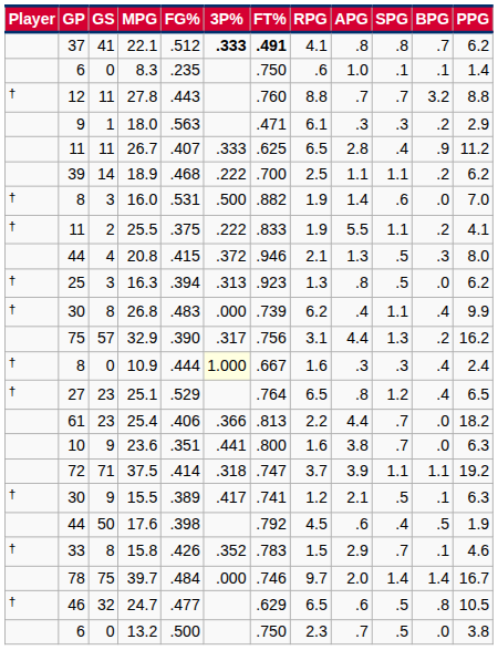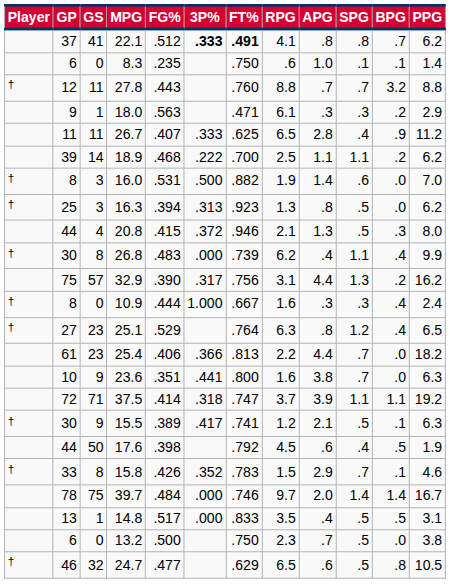 <table class="wikitable sortable" style="text-align:right;">
 <tr>
 <th style="background:#D50032; color:#FFFFFF; border-top:#002F6C 3px solid; border-bottom:#002F6C 3px solid;">Player</th>
 <th style="background:#D50032; color:#FFFFFF; border-top:#002F6C 3px solid; border-bottom:#002F6C 3px solid;">GP</th>
 <th style="background:#D50032; color:#FFFFFF; border-top:#002F6C 3px solid; border-bottom:#002F6C 3px solid;">GS</th>
 <th style="background:#D50032; color:#FFFFFF; border-top:#002F6C 3px solid; border-bottom:#002F6C 3px solid;">MPG</th>
 <th style="background:#D50032; color:#FFFFFF; border-top:#002F6C 3px solid; border-bottom:#002F6C 3px solid;">FG%</th>
 <th style="background:#D50032; color:#FFFFFF; border-top:#002F6C 3px solid; border-bottom:#002F6C 3px solid;">3P%</th>
 <th style="background:#D50032; color:#FFFFFF; border-top:#002F6C 3px solid; border-bottom:#002F6C 3px solid;">FT%</th>
 <th style="background:#D50032; color:#FFFFFF; border-top:#002F6C 3px solid; border-bottom:#002F6C 3px solid;">RPG</th>
 <th style="background:#D50032; color:#FFFFFF; border-top:#002F6C 3px solid; border-bottom:#002F6C 3px solid;">APG</th>
 <th style="background:#D50032; color:#FFFFFF; border-top:#002F6C 3px solid; border-bottom:#002F6C 3px solid;">SPG</th>
 <th style="background:#D50032; color:#FFFFFF; border-top:#002F6C 3px solid; border-bottom:#002F6C 3px solid;">BPG</th>
 <th style="background:#D50032; color:#FFFFFF; border-top:#002F6C 3px solid; border-bottom:#002F6C 3px solid;">PPG</th>
 </tr>
 <tr>
 <td style="text-align:left;"></td>
 <td>37</td>
 <td>41</td>
 <td>22.1</td>
 <td>.512</td>
 <td><strong>.333</strong></td>
 <td><strong>.491</strong></td>
 <td>4.1</td>
 <td>.8</td>
 <td>.8</td>
 <td>.7</td>
 <td>6.2</td>
 </tr>
 <tr>
 <td style="text-align:left;"></td>
 <td>6</td>
 <td>0</td>
 <td>8.3</td>
 <td>.235</td>
 <td></td>
 <td>.750</td>
 <td>.6</td>
 <td>1.0</td>
 <td>.1</td>
 <td>.1</td>
 <td>1.4</td>
 </tr>
 <tr>
 <td style="text-align:left;"><sup>†</sup></td>
 <td>12</td>
 <td>11</td>
 <td>27.8</td>
 <td>.443</td>
 <td></td>
 <td>.760</td>
 <td>8.8</td>
 <td>.7</td>
 <td>.7</td>
 <td>3.2</td>
 <td>8.8</td>
 </tr>
 <tr>
 <td style="text-align:left;"></td>
 <td>9</td>
 <td>1</td>
 <td>18.0</td>
 <td>.563</td>
 <td></td>
 <td>.471</td>
 <td>6.1</td>
 <td>.3</td>
 <td>.3</td>
 <td>.2</td>
 <td>2.9</td>
 </tr>
 <tr>
 <td style="text-align:left;"></td>
 <td>11</td>
 <td>11</td>
 <td>26.7</td>
 <td>.407</td>
 <td>.333</td>
 <td>.625</td>
 <td>6.5</td>
 <td>2.8</td>
 <td>.4</td>
 <td>.9</td>
 <td>11.2</td>
 </tr>
 <tr>
 <td style="text-align:left;"></td>
 <td>39</td>
 <td>14</td>
 <td>18.9</td>
 <td>.468</td>
 <td>.222</td>
 <td>.700</td>
 <td>2.5</td>
 <td>1.1</td>
 <td>1.1</td>
 <td>.2</td>
 <td>6.2</td>
 </tr>
 <tr>
 <td style="text-align:left;"><sup>†</sup></td>
 <td>8</td>
 <td>3</td>
 <td>16.0</td>
 <td>.531</td>
 <td>.500</td>
 <td>.882</td>
 <td>1.9</td>
 <td>1.4</td>
 <td>.6</td>
 <td>.0</td>
 <td>7.0</td>
 </tr>
 <tr>
 <td style="text-align:left;"><sup>†</sup></td>
-<td>11</td>
-<td>2</td>
-<td>25.5</td>
-<td>.375</td>
-<td>.222</td>
-<td>.833</td>
-<td>1.9</td>
-<td>5.5</td>
-<td>1.1</td>
-<td>.2</td>
-<td>4.1</td>
+<td>25</td>
+<td>3</td>
+<td>16.3</td>
+<td>.394</td>
+<td>.313</td>
+<td>.923</td>
+<td>1.3</td>
+<td>.8</td>
+<td>.5</td>
+<td>.0</td>
+<td>6.2</td>
 </tr>
 <tr>
 <td style="text-align:left;"></td>
 <td>44</td>
 <td>4</td>
 <td>20.8</td>
 <td>.415</td>
 <td>.372</td>
 <td>.946</td>
 <td>2.1</td>
 <td>1.3</td>
 <td>.5</td>
 <td>.3</td>
 <td>8.0</td>
-</tr>
-<tr>
-<td style="text-align:left;"><sup>†</sup></td>
-<td>25</td>
-<td>3</td>
-<td>16.3</td>
-<td>.394</td>
-<td>.313</td>
-<td>.923</td>
-<td>1.3</td>
-<td>.8</td>
-<td>.5</td>
-<td>.0</td>
-<td>6.2</td>
 </tr>
 <tr>
 <td style="text-align:left;"><sup>†</sup></td>
 <td>30</td>
 <td>8</td>
 <td>26.8</td>
 <td>.483</td>
 <td>.000</td>
 <td>.739</td>
 <td>6.2</td>
 <td>.4</td>
 <td>1.1</td>
 <td>.4</td>
 <td>9.9</td>
 </tr>
 <tr>
 <td style="text-align:left;"></td>
 <td>75</td>
 <td>57</td>
 <td>32.9</td>
 <td>.390</td>
 <td>.317</td>
 <td>.756</td>
 <td>3.1</td>
 <td>4.4</td>
 <td>1.3</td>
 <td>.2</td>
 <td>16.2</td>
 </tr>
 <tr>
 <td style="text-align:left;"><sup>†</sup></td>
 <td>8</td>
 <td>0</td>
 <td>10.9</td>
 <td>.444</td>
-<td style="background: lightyellow;">1.000</td>
+<td>1.000</td>
 <td>.667</td>
 <td>1.6</td>
 <td>.3</td>
 <td>.3</td>
 <td>.4</td>
 <td>2.4</td>
 </tr>
 <tr>
 <td style="text-align:left;"><sup>†</sup></td>
 <td>27</td>
 <td>23</td>
 <td>25.1</td>
 <td>.529</td>
 <td></td>
 <td>.764</td>
-<td>6.5</td>
+<td>6.3</td>
 <td>.8</td>
 <td>1.2</td>
 <td>.4</td>
 <td>6.5</td>
 </tr>
 <tr>
 <td style="text-align:left;"></td>
 <td>61</td>
 <td>23</td>
 <td>25.4</td>
 <td>.406</td>
 <td>.366</td>
 <td>.813</td>
 <td>2.2</td>
 <td>4.4</td>
 <td>.7</td>
 <td>.0</td>
 <td>18.2</td>
 </tr>
 <tr>
 <td style="text-align:left;"></td>
 <td>10</td>
 <td>9</td>
 <td>23.6</td>
 <td>.351</td>
 <td>.441</td>
 <td>.800</td>
 <td>1.6</td>
 <td>3.8</td>
 <td>.7</td>
 <td>.0</td>
 <td>6.3</td>
 </tr>
 <tr>
 <td style="text-align:left;"></td>
 <td>72</td>
 <td>71</td>
 <td>37.5</td>
 <td>.414</td>
 <td>.318</td>
 <td>.747</td>
 <td>3.7</td>
 <td>3.9</td>
 <td>1.1</td>
 <td>1.1</td>
 <td>19.2</td>
 </tr>
 <tr>
 <td style="text-align:left;"><sup>†</sup></td>
 <td>30</td>
 <td>9</td>
 <td>15.5</td>
 <td>.389</td>
 <td>.417</td>
 <td>.741</td>
 <td>1.2</td>
 <td>2.1</td>
 <td>.5</td>
 <td>.1</td>
 <td>6.3</td>
 </tr>
 <tr>
 <td style="text-align:left;"></td>
 <td>44</td>
 <td>50</td>
 <td>17.6</td>
 <td>.398</td>
 <td></td>
 <td>.792</td>
 <td>4.5</td>
 <td>.6</td>
 <td>.4</td>
 <td>.5</td>
 <td>1.9</td>
 </tr>
 <tr>
 <td style="text-align:left;"><sup>†</sup></td>
 <td>33</td>
 <td>8</td>
 <td>15.8</td>
 <td>.426</td>
 <td>.352</td>
 <td>.783</td>
 <td>1.5</td>
 <td>2.9</td>
 <td>.7</td>
 <td>.1</td>
 <td>4.6</td>
 </tr>
 <tr>
 <td style="text-align:left;"></td>
 <td>78</td>
 <td>75</td>
 <td>39.7</td>
 <td>.484</td>
 <td>.000</td>
 <td>.746</td>
 <td>9.7</td>
 <td>2.0</td>
 <td>1.4</td>
 <td>1.4</td>
 <td>16.7</td>
 </tr>
 <tr>
-<td style="text-align:left;"><sup>†</sup></td>
-<td>46</td>
-<td>32</td>
-<td>24.7</td>
-<td>.477</td>
-<td></td>
-<td>.629</td>
-<td>6.5</td>
-<td>.6</td>
+<td style="text-align:left;"></td>
+<td>13</td>
+<td>1</td>
+<td>14.8</td>
+<td>.517</td>
+<td>.000</td>
+<td>.833</td>
+<td>3.5</td>
+<td>.4</td>
 <td>.5</td>
-<td>.8</td>
-<td>10.5</td>
+<td>.5</td>
+<td>3.1</td>
 </tr>
 <tr>
 <td style="text-align:left;"></td>
 <td>6</td>
 <td>0</td>
 <td>13.2</td>
 <td>.500</td>
 <td></td>
 <td>.750</td>
 <td>2.3</td>
 <td>.7</td>
 <td>.5</td>
 <td>.0</td>
 <td>3.8</td>
 </tr>
+<tr>
+<td style="text-align:left;"><sup>†</sup></td>
+<td>46</td>
+<td>32</td>
+<td>24.7</td>
+<td>.477</td>
+<td></td>
+<td>.629</td>
+<td>6.5</td>
+<td>.6</td>
+<td>.5</td>
+<td>.8</td>
+<td>10.5</td>
+</tr>
 </table>
